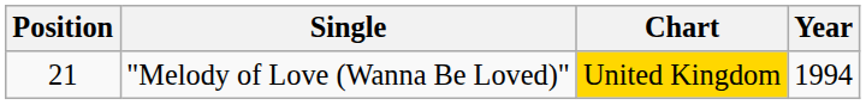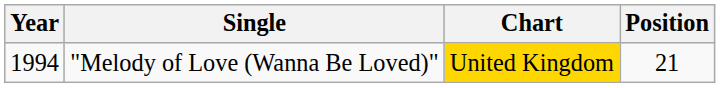 <table class="wikitable">
 <tr>
-<th>Position</th>
+<th>Year</th>
 <th>Single</th>
 <th>Chart</th>
-<th>Year</th>
+<th>Position</th>
 </tr>
 <tr>
-<td align="center">21</td>
+<td>1994</td>
 <td>"Melody of Love (Wanna Be Loved)"</td>
 <td style="background: gold;">United Kingdom</td>
-<td>1994</td>
+<td align="center">21</td>
 </tr>
 </table>
